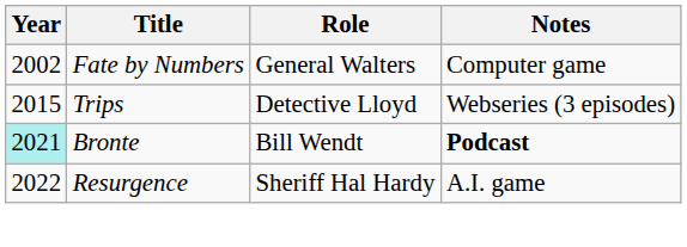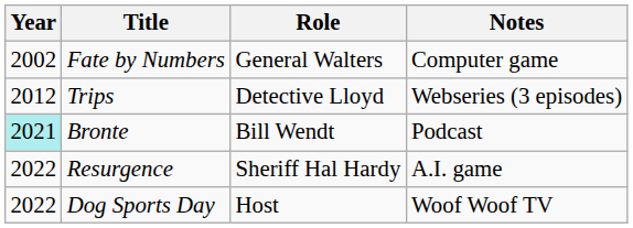 <table class="wikitable">
 <tr>
 <th>Year</th>
 <th>Title</th>
 <th>Role</th>
 <th>Notes</th>
 </tr>
 <tr>
 <td>2002</td>
 <td><em>Fate by Numbers</em></td>
 <td>General Walters</td>
 <td>Computer game</td>
 </tr>
 <tr>
-<td>2015</td>
+<td>2012</td>
 <td><em>Trips</em></td>
 <td>Detective Lloyd</td>
 <td>Webseries (3 episodes)</td>
 </tr>
 <tr>
 <td style="background: paleturquoise;">2021</td>
 <td><em>Bronte</em></td>
 <td>Bill Wendt</td>
-<td><strong>Podcast</strong></td>
+<td>Podcast</td>
 </tr>
 <tr>
 <td>2022</td>
 <td><em>Resurgence</em></td>
 <td>Sheriff Hal Hardy</td>
 <td>A.I. game</td>
 </tr>
+<tr>
+<td>2022</td>
+<td><em>Dog Sports Day</em></td>
+<td>Host</td>
+<td>Woof Woof TV</td>
+</tr>
 </table>
